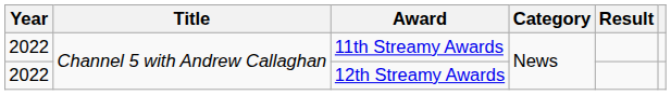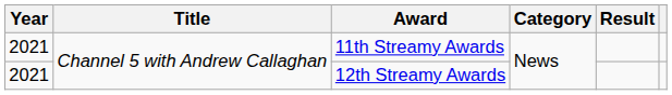 <table class="wikitable sortable plainrowheaders">
 <tr>
 <th scope="col">Year</th>
 <th scope="col">Title</th>
 <th scope="col">Award</th>
 <th scope="col">Category</th>
 <th scope="col">Result</th>
 <th scope="col" class="unsortable"></th>
 </tr>
 <tr>
-<td rowspan="1">2022</td>
+<td rowspan="1">2021</td>
 <td rowspan="2"><em>Channel 5 with Andrew Callaghan</em></td>
 <td><a href='#'>11th Streamy Awards</a></td>
 <td rowspan="2">News</td>
 <td></td>
 <td></td>
 </tr>
 <tr>
-<td>2022</td>
+<td>2021</td>
 <td><a href='#'>12th Streamy Awards</a></td>
 <td></td>
 <td></td>
 </tr>
 </table>
